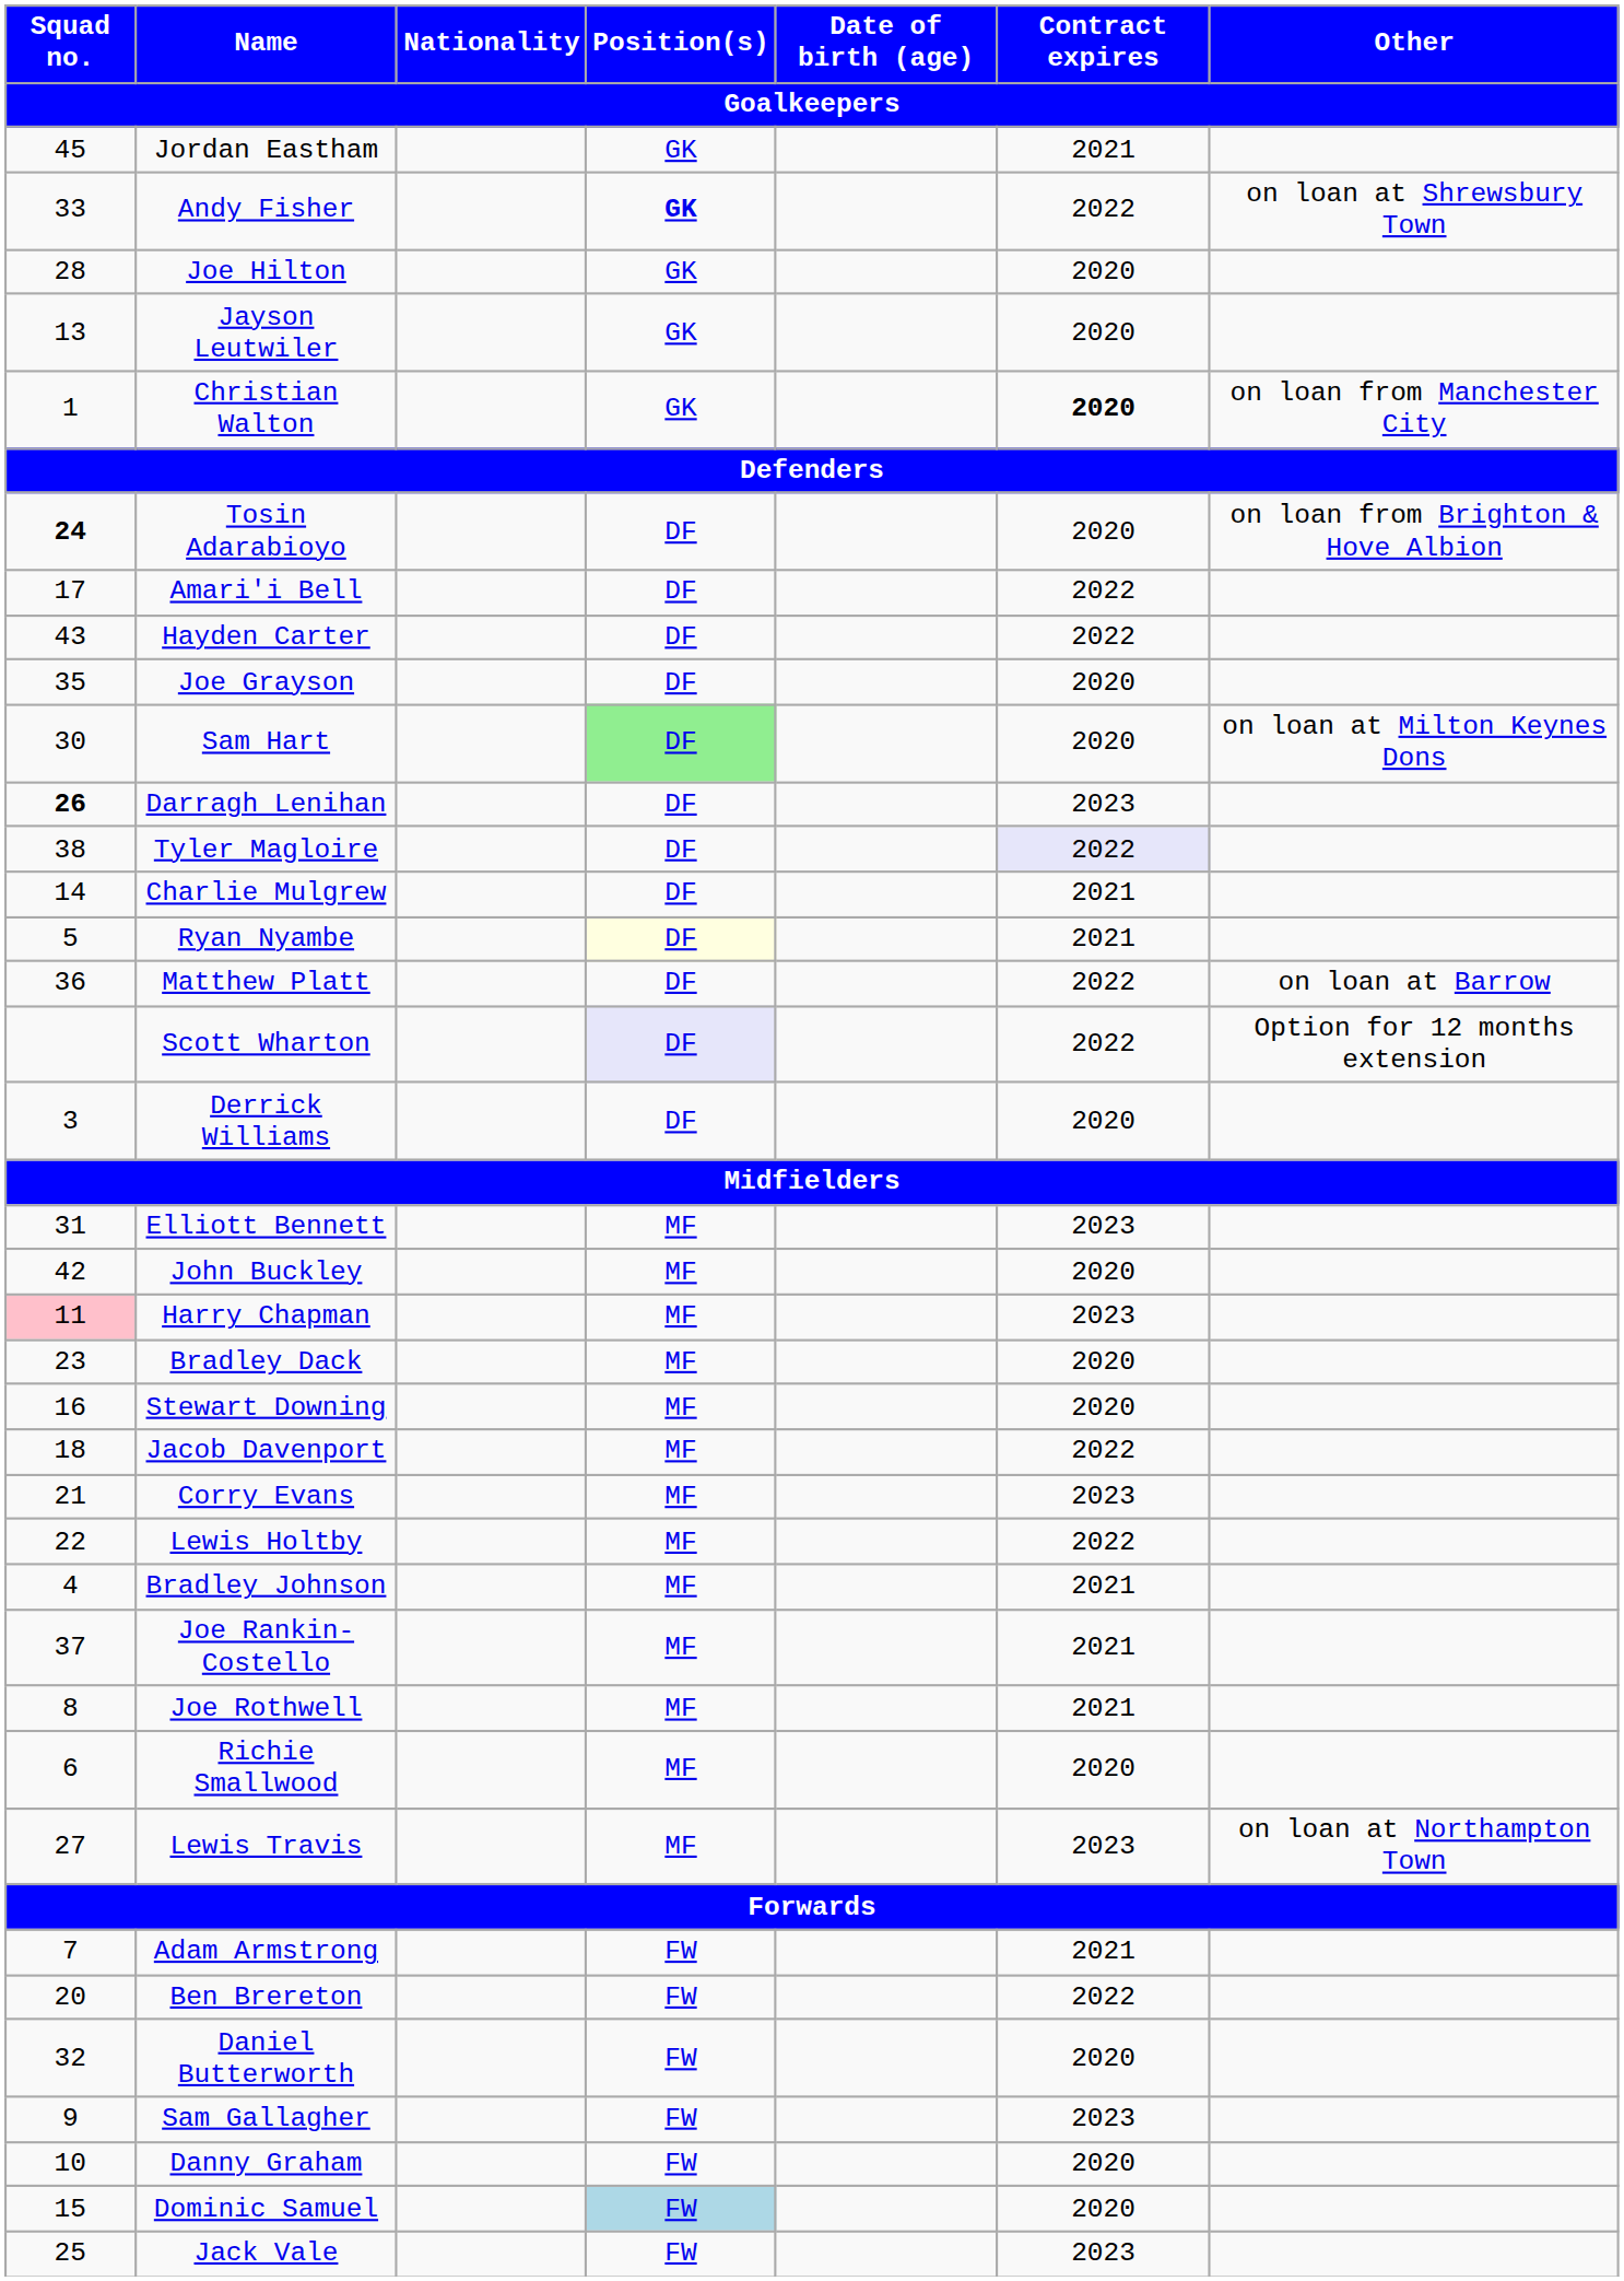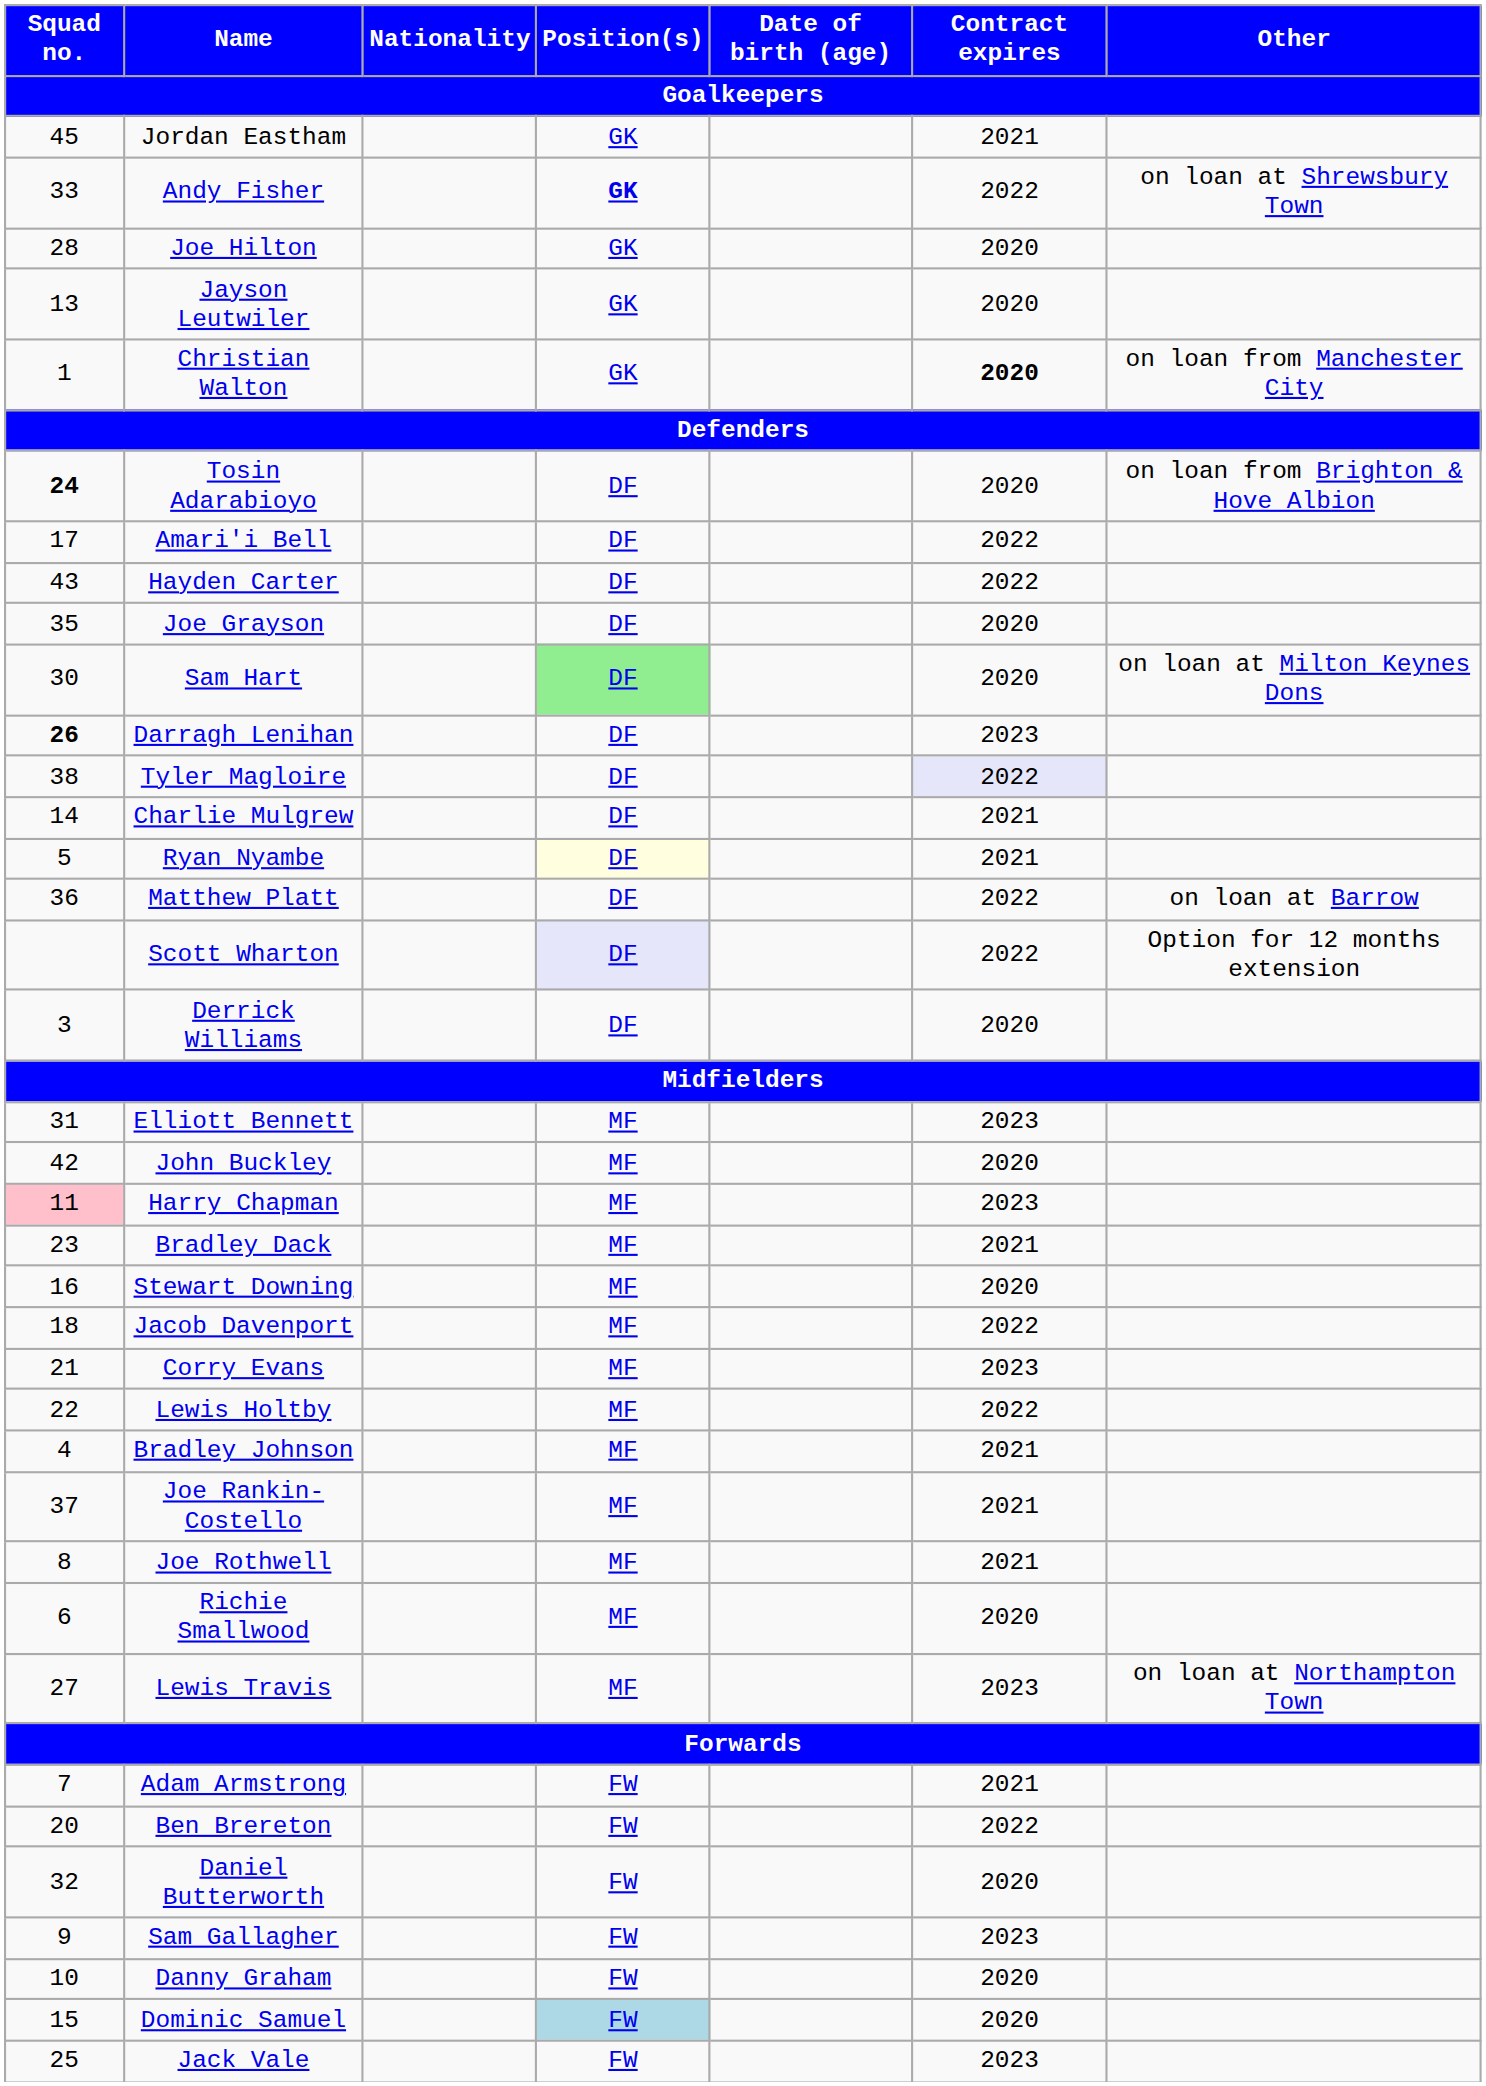 <table class="wikitable" style="text-align:center; font-size:90%; width:80%;">
 <tr>
 <th style="background:#0000FF; color:white; text-align:center;">Squad no.</th>
 <th style="background:#0000FF; color:white; text-align:center;">Name</th>
 <th style="background:#0000FF; color:white; text-align:center;">Nationality</th>
 <th style="background:#0000FF; color:white; text-align:center;">Position(s)</th>
 <th style="background:#0000FF; color:white; text-align:center;">Date of birth (age)</th>
 <th style="background:#0000FF; color:white; text-align:center;">Contract expires</th>
 <th style="background:#0000FF; color:white; text-align:center;">Other</th>
 </tr>
 <tr>
 <th colspan="7" style="background:#0000FF; color:white; text-align:center">Goalkeepers</th>
 </tr>
 <tr>
 <td>45</td>
 <td>Jordan Eastham</td>
 <td></td>
 <td><a href='#'>GK</a></td>
 <td></td>
 <td>2021</td>
 </tr>
 <tr>
 <td>33</td>
 <td><a href='#'>Andy Fisher</a></td>
 <td></td>
 <td><strong><a href='#'>GK</a></strong></td>
 <td></td>
 <td>2022</td>
 <td>on loan at <a href='#'>Shrewsbury Town</a></td>
 </tr>
 <tr>
 <td>28</td>
 <td><a href='#'>Joe Hilton</a></td>
 <td></td>
 <td><a href='#'>GK</a></td>
 <td></td>
 <td>2020</td>
 <td></td>
 </tr>
 <tr>
 <td>13</td>
 <td><a href='#'>Jayson Leutwiler</a></td>
 <td></td>
 <td><a href='#'>GK</a></td>
 <td></td>
 <td>2020</td>
 <td></td>
 </tr>
 <tr>
 <td>1</td>
 <td><a href='#'>Christian Walton</a></td>
 <td></td>
 <td><a href='#'>GK</a></td>
 <td></td>
 <td><strong>2020</strong></td>
 <td>on loan from <a href='#'>Manchester City</a></td>
 </tr>
 <tr>
 <th colspan="7" style="background:#0000FF; color:white; text-align:center">Defenders</th>
 </tr>
 <tr>
 <td><strong>24</strong></td>
 <td><a href='#'>Tosin Adarabioyo</a></td>
 <td></td>
 <td><a href='#'>DF</a></td>
 <td></td>
 <td>2020</td>
 <td>on loan from <a href='#'>Brighton & Hove Albion</a></td>
 </tr>
 <tr>
 <td>17</td>
 <td><a href='#'>Amari'i Bell</a></td>
 <td></td>
 <td><a href='#'>DF</a></td>
 <td></td>
 <td>2022</td>
 <td></td>
 </tr>
 <tr>
 <td>43</td>
 <td><a href='#'>Hayden Carter</a></td>
 <td></td>
 <td><a href='#'>DF</a></td>
 <td></td>
 <td>2022</td>
 <td></td>
 </tr>
 <tr>
 <td>35</td>
 <td><a href='#'>Joe Grayson</a></td>
 <td></td>
 <td><a href='#'>DF</a></td>
 <td></td>
 <td>2020</td>
 <td></td>
 </tr>
 <tr>
 <td>30</td>
 <td><a href='#'>Sam Hart</a></td>
 <td></td>
 <td style="background: lightgreen;"><a href='#'>DF</a></td>
 <td></td>
 <td>2020</td>
 <td>on loan at <a href='#'>Milton Keynes Dons</a></td>
 </tr>
 <tr>
 <td><strong>26</strong></td>
 <td><a href='#'>Darragh Lenihan</a></td>
 <td></td>
 <td><a href='#'>DF</a></td>
 <td></td>
 <td>2023</td>
 <td></td>
 </tr>
 <tr>
 <td>38</td>
 <td><a href='#'>Tyler Magloire</a></td>
 <td></td>
 <td><a href='#'>DF</a></td>
 <td></td>
 <td style="background: lavender;">2022</td>
 <td></td>
 </tr>
 <tr>
 <td>14</td>
 <td><a href='#'>Charlie Mulgrew</a></td>
 <td></td>
 <td><a href='#'>DF</a></td>
 <td></td>
 <td>2021</td>
 <td></td>
 </tr>
 <tr>
 <td>5</td>
 <td><a href='#'>Ryan Nyambe</a></td>
 <td></td>
 <td style="background: lightyellow;"><a href='#'>DF</a></td>
 <td></td>
 <td>2021 </td>
 <td></td>
 </tr>
 <tr>
 <td>36</td>
 <td><a href='#'>Matthew Platt</a></td>
 <td></td>
 <td><a href='#'>DF</a></td>
 <td></td>
 <td>2022</td>
 <td>on loan at <a href='#'>Barrow</a></td>
 </tr>
 <tr>
 <td></td>
 <td><a href='#'>Scott Wharton</a></td>
 <td></td>
 <td style="background: lavender;"><a href='#'>DF</a></td>
 <td></td>
 <td>2022</td>
 <td>Option for 12 months extension</td>
 </tr>
 <tr>
 <td>3</td>
 <td><a href='#'>Derrick Williams</a></td>
 <td></td>
 <td><a href='#'>DF</a></td>
 <td></td>
 <td>2020</td>
 <td></td>
 </tr>
 <tr>
 <th colspan="7" style="background:#0000FF; color:white; text-align:center">Midfielders</th>
 </tr>
 <tr>
 <td>31</td>
 <td><a href='#'>Elliott Bennett</a></td>
 <td></td>
 <td><a href='#'>MF</a></td>
 <td></td>
 <td>2023</td>
 <td></td>
 </tr>
 <tr>
 <td>42</td>
 <td><a href='#'>John Buckley</a></td>
 <td></td>
 <td><a href='#'>MF</a></td>
 <td></td>
 <td>2020</td>
 <td></td>
 </tr>
 <tr>
 <td style="background: pink;">11</td>
 <td><a href='#'>Harry Chapman</a></td>
 <td></td>
 <td><a href='#'>MF</a></td>
 <td></td>
 <td>2023 </td>
 <td></td>
 </tr>
 <tr>
 <td>23</td>
 <td><a href='#'>Bradley Dack</a></td>
 <td></td>
 <td><a href='#'>MF</a></td>
 <td></td>
-<td>2020</td>
+<td>2021</td>
 <td></td>
 </tr>
 <tr>
 <td>16</td>
 <td><a href='#'>Stewart Downing</a></td>
 <td></td>
 <td><a href='#'>MF</a></td>
 <td></td>
 <td>2020</td>
 <td></td>
 </tr>
 <tr>
 <td>18</td>
 <td><a href='#'>Jacob Davenport</a></td>
 <td></td>
 <td><a href='#'>MF</a></td>
 <td></td>
 <td>2022 </td>
 <td></td>
 </tr>
 <tr>
 <td>21</td>
 <td><a href='#'>Corry Evans</a></td>
 <td></td>
 <td><a href='#'>MF</a></td>
 <td></td>
 <td>2023</td>
 </tr>
 <tr>
 <td>22</td>
 <td><a href='#'>Lewis Holtby</a></td>
 <td></td>
 <td><a href='#'>MF</a></td>
 <td></td>
 <td>2022</td>
 <td></td>
 </tr>
 <tr>
 <td>4</td>
 <td><a href='#'>Bradley Johnson</a></td>
 <td></td>
 <td><a href='#'>MF</a></td>
 <td></td>
 <td>2021</td>
 <td></td>
 </tr>
 <tr>
 <td>37</td>
 <td><a href='#'>Joe Rankin-Costello</a></td>
 <td></td>
 <td><a href='#'>MF</a></td>
 <td></td>
 <td>2021</td>
 <td></td>
 </tr>
 <tr>
 <td>8</td>
 <td><a href='#'>Joe Rothwell</a></td>
 <td></td>
 <td><a href='#'>MF</a></td>
 <td></td>
 <td>2021</td>
 <td></td>
 </tr>
 <tr>
 <td>6</td>
 <td><a href='#'>Richie Smallwood</a></td>
 <td></td>
 <td><a href='#'>MF</a></td>
 <td></td>
 <td>2020</td>
 <td></td>
 </tr>
 <tr>
 <td>27</td>
 <td><a href='#'>Lewis Travis</a></td>
 <td></td>
 <td><a href='#'>MF</a></td>
 <td></td>
 <td>2023</td>
 <td>on loan at <a href='#'>Northampton Town</a></td>
 </tr>
 <tr>
 <th colspan="7" style="background:#0000FF; color:white; text-align:center">Forwards</th>
 </tr>
 <tr>
 <td>7</td>
 <td><a href='#'>Adam Armstrong</a></td>
 <td></td>
 <td><a href='#'>FW</a></td>
 <td></td>
 <td>2021</td>
 <td></td>
 </tr>
 <tr>
 <td>20</td>
 <td><a href='#'>Ben Brereton</a></td>
 <td></td>
 <td><a href='#'>FW</a></td>
 <td></td>
 <td>2022</td>
 <td></td>
 </tr>
 <tr>
 <td>32</td>
 <td><a href='#'>Daniel Butterworth</a></td>
 <td></td>
 <td><a href='#'>FW</a></td>
 <td></td>
 <td>2020 </td>
 <td></td>
 </tr>
 <tr>
 <td>9</td>
 <td><a href='#'>Sam Gallagher</a></td>
 <td></td>
 <td><a href='#'>FW</a></td>
 <td></td>
 <td>2023</td>
 <td></td>
 </tr>
 <tr>
 <td>10</td>
 <td><a href='#'>Danny Graham</a></td>
 <td></td>
 <td><a href='#'>FW</a></td>
 <td></td>
 <td>2020</td>
 <td></td>
 </tr>
 <tr>
 <td>15</td>
 <td><a href='#'>Dominic Samuel</a></td>
 <td></td>
 <td style="background: lightblue;"><a href='#'>FW</a></td>
 <td></td>
 <td>2020</td>
 <td></td>
 </tr>
 <tr>
 <td>25</td>
 <td><a href='#'>Jack Vale</a></td>
 <td></td>
 <td><a href='#'>FW</a></td>
 <td></td>
 <td>2023</td>
 <td></td>
 </tr>
 </table>
